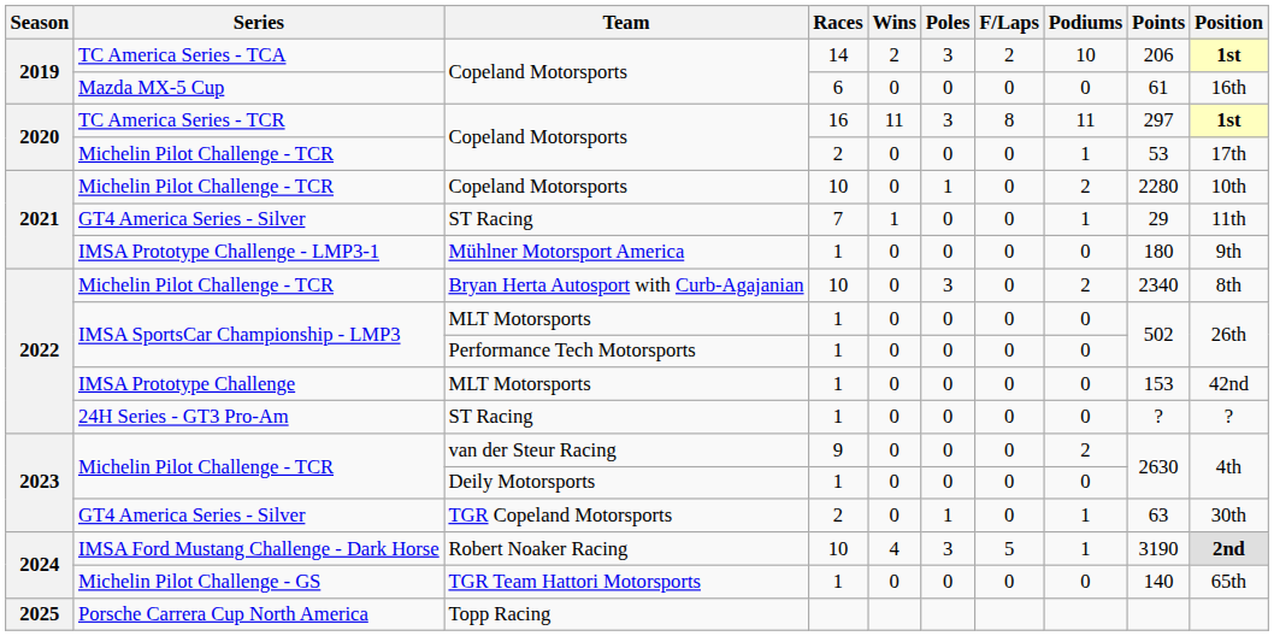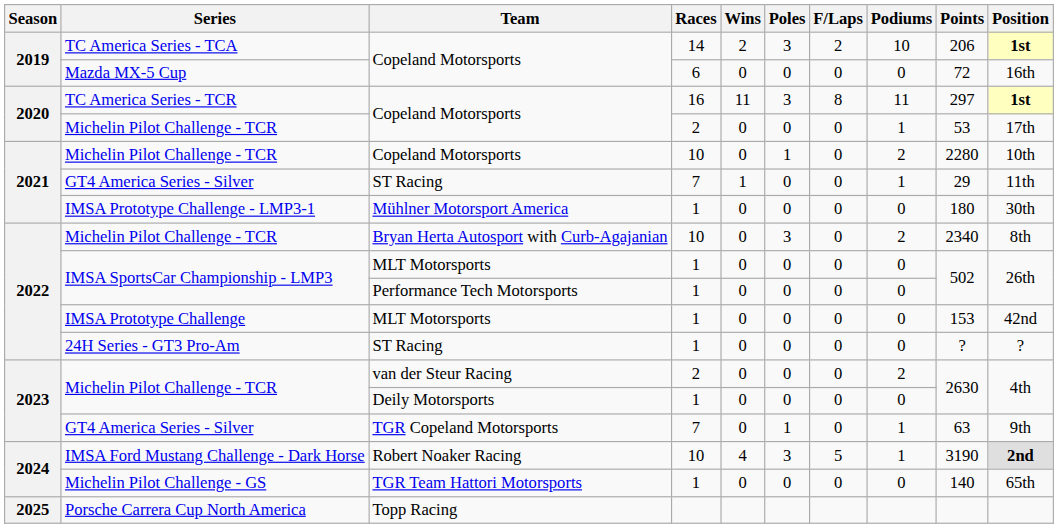 <table class="wikitable" style="font-size: 90%; text-align:center">
 <tr>
 <th>Season</th>
 <th>Series</th>
 <th>Team</th>
 <th>Races</th>
 <th>Wins</th>
 <th>Poles</th>
 <th>F/Laps</th>
 <th>Podiums</th>
 <th>Points</th>
 <th>Position</th>
 </tr>
 <tr>
 <th rowspan=2>2019</th>
 <td align=left><a href='#'>TC America Series - TCA</a></td>
 <td rowspan=2 align=left>Copeland Motorsports</td>
 <td>14</td>
 <td>2</td>
 <td>3</td>
 <td>2</td>
 <td>10</td>
 <td>206</td>
 <td style="background:#FFFFBF"><strong>1st</strong></td>
 </tr>
 <tr>
 <td align=left><a href='#'>Mazda MX-5 Cup</a></td>
 <td>6</td>
 <td>0</td>
 <td>0</td>
 <td>0</td>
 <td>0</td>
-<td>61</td>
+<td>72</td>
 <td>16th</td>
 </tr>
 <tr>
 <th rowspan=2>2020</th>
 <td align=left><a href='#'>TC America Series - TCR</a></td>
 <td rowspan=2 align=left>Copeland Motorsports</td>
 <td>16</td>
 <td>11</td>
 <td>3</td>
 <td>8</td>
 <td>11</td>
 <td>297</td>
 <td style="background:#FFFFBF"><strong>1st</strong></td>
 </tr>
 <tr>
 <td align=left><a href='#'>Michelin Pilot Challenge - TCR</a></td>
 <td>2</td>
 <td>0</td>
 <td>0</td>
 <td>0</td>
 <td>1</td>
 <td>53</td>
 <td>17th</td>
 </tr>
 <tr>
 <th rowspan=3>2021</th>
 <td align=left><a href='#'>Michelin Pilot Challenge - TCR</a></td>
 <td align=left>Copeland Motorsports</td>
 <td>10</td>
 <td>0</td>
 <td>1</td>
 <td>0</td>
 <td>2</td>
 <td>2280</td>
 <td>10th</td>
 </tr>
 <tr>
 <td align=left><a href='#'>GT4 America Series - Silver</a></td>
 <td align=left>ST Racing</td>
 <td>7</td>
 <td>1</td>
 <td>0</td>
 <td>0</td>
 <td>1</td>
 <td>29</td>
 <td>11th</td>
 </tr>
 <tr>
 <td align=left><a href='#'>IMSA Prototype Challenge - LMP3-1</a></td>
 <td align=left><a href='#'>Mühlner Motorsport America</a></td>
 <td>1</td>
 <td>0</td>
 <td>0</td>
 <td>0</td>
 <td>0</td>
 <td>180</td>
-<td>9th</td>
+<td>30th</td>
 </tr>
 <tr>
 <th rowspan=5>2022</th>
 <td align=left><a href='#'>Michelin Pilot Challenge - TCR</a></td>
 <td align=left><a href='#'>Bryan Herta Autosport</a> with <a href='#'>Curb-Agajanian</a></td>
 <td>10</td>
 <td>0</td>
 <td>3</td>
 <td>0</td>
 <td>2</td>
 <td>2340</td>
 <td>8th</td>
 </tr>
 <tr>
 <td rowspan=2 align=left><a href='#'>IMSA SportsCar Championship - LMP3</a></td>
 <td align=left>MLT Motorsports</td>
 <td>1</td>
 <td>0</td>
 <td>0</td>
 <td>0</td>
 <td>0</td>
 <td rowspan=2>502</td>
 <td rowspan=2>26th</td>
 </tr>
 <tr>
 <td align=left>Performance Tech Motorsports</td>
 <td>1</td>
 <td>0</td>
 <td>0</td>
 <td>0</td>
 <td>0</td>
 </tr>
 <tr>
 <td align=left><a href='#'>IMSA Prototype Challenge</a></td>
 <td align=left>MLT Motorsports</td>
 <td>1</td>
 <td>0</td>
 <td>0</td>
 <td>0</td>
 <td>0</td>
 <td>153</td>
 <td>42nd</td>
 </tr>
 <tr>
 <td align=left><a href='#'>24H Series - GT3 Pro-Am</a></td>
 <td align=left>ST Racing</td>
 <td>1</td>
 <td>0</td>
 <td>0</td>
 <td>0</td>
 <td>0</td>
 <td>?</td>
 <td>?</td>
 </tr>
 <tr>
 <th rowspan=3>2023</th>
 <td rowspan=2 align=left><a href='#'>Michelin Pilot Challenge - TCR</a></td>
 <td align=left>van der Steur Racing</td>
-<td>9</td>
+<td>2</td>
 <td>0</td>
 <td>0</td>
 <td>0</td>
 <td>2</td>
 <td rowspan=2>2630</td>
 <td rowspan=2>4th</td>
 </tr>
 <tr>
 <td align=left>Deily Motorsports</td>
 <td>1</td>
 <td>0</td>
 <td>0</td>
 <td>0</td>
 <td>0</td>
 </tr>
 <tr>
 <td align=left><a href='#'>GT4 America Series - Silver</a></td>
 <td align=left><a href='#'>TGR</a> Copeland Motorsports</td>
-<td>2</td>
+<td>7</td>
 <td>0</td>
 <td>1</td>
 <td>0</td>
 <td>1</td>
 <td>63</td>
-<td>30th</td>
+<td>9th</td>
 </tr>
 <tr>
 <th rowspan=2>2024</th>
 <td align=left><a href='#'>IMSA Ford Mustang Challenge - Dark Horse</a></td>
 <td align=left>Robert Noaker Racing</td>
 <td>10</td>
 <td>4</td>
 <td>3</td>
 <td>5</td>
 <td>1</td>
 <td>3190</td>
 <td style="background:#DFDFDF"><strong>2nd</strong></td>
 </tr>
 <tr>
 <td align=left><a href='#'>Michelin Pilot Challenge - GS</a></td>
 <td align=left><a href='#'>TGR Team Hattori Motorsports</a></td>
 <td>1</td>
 <td>0</td>
 <td>0</td>
 <td>0</td>
 <td>0</td>
 <td>140</td>
 <td>65th</td>
 </tr>
 <tr>
 <th>2025</th>
 <td align=left><a href='#'>Porsche Carrera Cup North America</a></td>
 <td align=left>Topp Racing</td>
 <td></td>
 <td></td>
 <td></td>
 <td></td>
 <td></td>
 <td></td>
 <td></td>
 </tr>
 </table>
